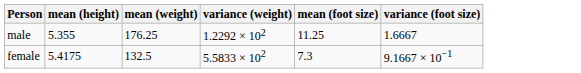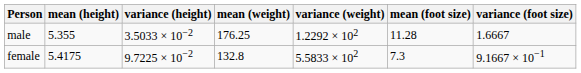 <table class="wikitable">
 <tr>
 <th>Person</th>
 <th>mean (height)</th>
+<th>variance (height)</th>
 <th>mean (weight)</th>
 <th>variance (weight)</th>
 <th>mean (foot size)</th>
 <th>variance (foot size)</th>
 </tr>
 <tr>
 <td>male</td>
 <td>5.355</td>
+<td>3.5033 × 10<sup>−2</sup></td>
 <td>176.25</td>
 <td>1.2292 × 10<sup>2</sup></td>
-<td>11.25</td>
+<td>11.28</td>
 <td>1.6667</td>
 </tr>
 <tr>
 <td>female</td>
 <td>5.4175</td>
-<td>132.5</td>
+<td>9.7225 × 10<sup>−2</sup></td>
+<td>132.8</td>
 <td>5.5833 × 10<sup>2</sup></td>
 <td>7.3</td>
 <td>9.1667 × 10<sup>−1</sup></td>
 </tr>
 </table>
